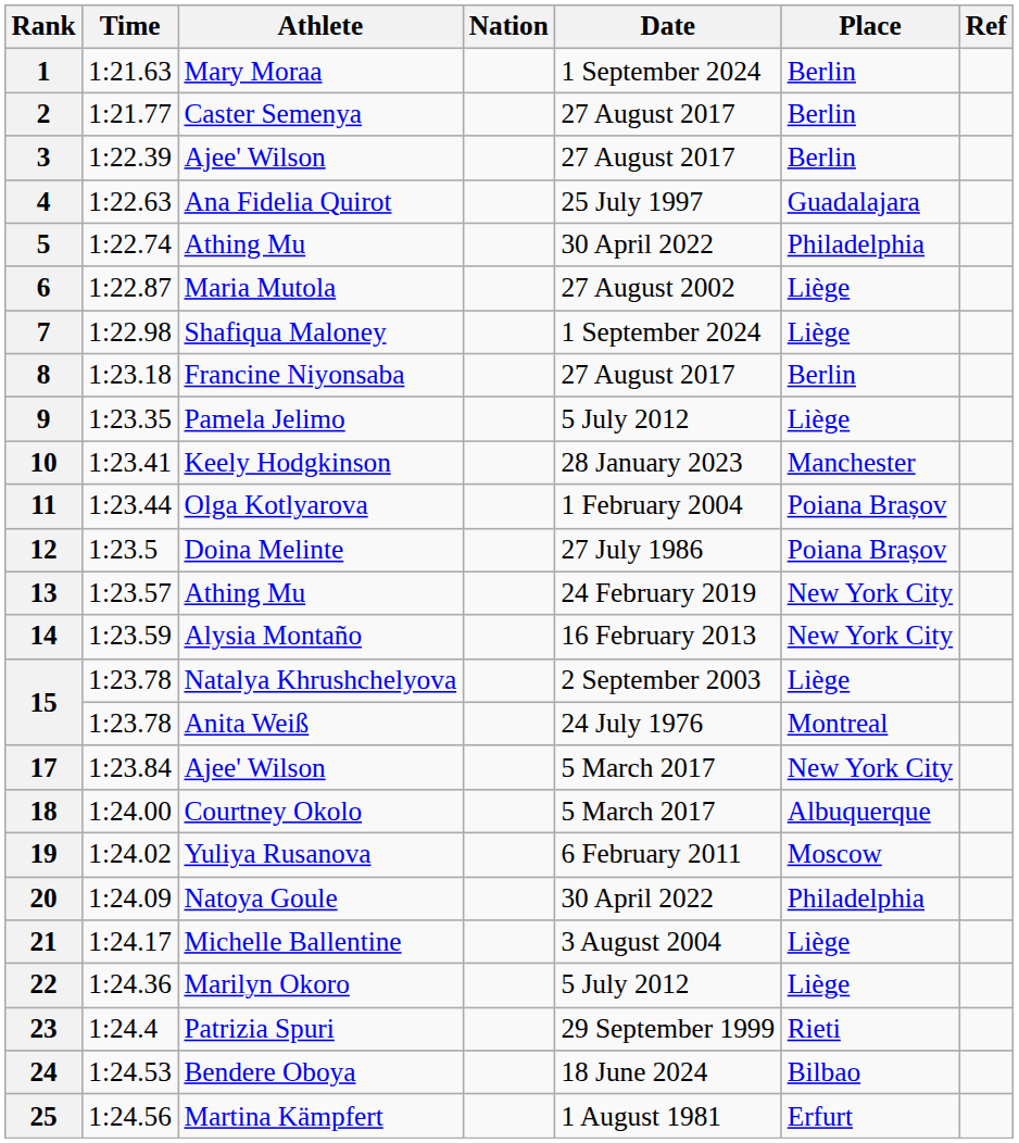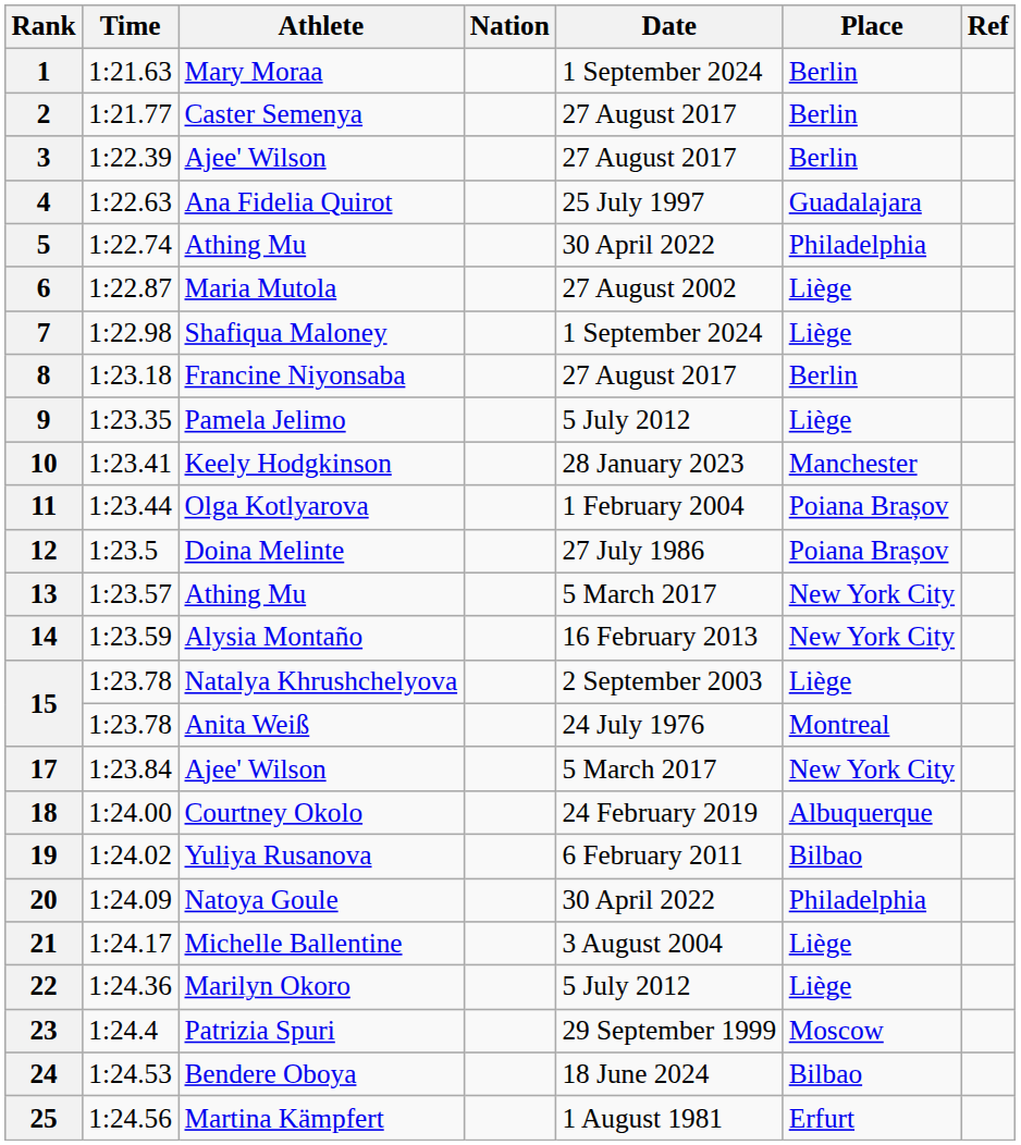 <table class="wikitable">
 <tr>
 <th>Rank</th>
 <th>Time</th>
 <th>Athlete</th>
 <th>Nation</th>
 <th>Date</th>
 <th>Place</th>
 <th>Ref</th>
 </tr>
 <tr>
 <th>1</th>
 <td>1:21.63</td>
 <td><a href='#'>Mary Moraa</a></td>
 <td></td>
 <td>1 September 2024</td>
 <td><a href='#'>Berlin</a></td>
 <td></td>
 </tr>
 <tr>
 <th>2</th>
 <td>1:21.77</td>
 <td><a href='#'>Caster Semenya</a></td>
 <td></td>
 <td>27 August 2017</td>
 <td><a href='#'>Berlin</a></td>
 <td></td>
 </tr>
 <tr>
 <th>3</th>
 <td>1:22.39</td>
 <td><a href='#'>Ajee' Wilson</a></td>
 <td></td>
 <td>27 August 2017</td>
 <td><a href='#'>Berlin</a></td>
 <td></td>
 </tr>
 <tr>
 <th>4</th>
 <td>1:22.63</td>
 <td><a href='#'>Ana Fidelia Quirot</a></td>
 <td></td>
 <td>25 July 1997</td>
 <td><a href='#'>Guadalajara</a></td>
 <td></td>
 </tr>
 <tr>
 <th>5</th>
 <td>1:22.74</td>
 <td><a href='#'>Athing Mu</a></td>
 <td></td>
 <td>30 April 2022</td>
 <td><a href='#'>Philadelphia</a></td>
 <td></td>
 </tr>
 <tr>
 <th>6</th>
 <td>1:22.87</td>
 <td><a href='#'>Maria Mutola</a></td>
 <td></td>
 <td>27 August 2002</td>
 <td><a href='#'>Liège</a></td>
 <td></td>
 </tr>
 <tr>
 <th>7</th>
 <td>1:22.98</td>
 <td><a href='#'>Shafiqua Maloney</a></td>
 <td></td>
 <td>1 September 2024</td>
 <td><a href='#'>Liège</a></td>
 <td></td>
 </tr>
 <tr>
 <th>8</th>
 <td>1:23.18</td>
 <td><a href='#'>Francine Niyonsaba</a></td>
 <td></td>
 <td>27 August 2017</td>
 <td><a href='#'>Berlin</a></td>
 <td></td>
 </tr>
 <tr>
 <th>9</th>
 <td>1:23.35</td>
 <td><a href='#'>Pamela Jelimo</a></td>
 <td></td>
 <td>5 July 2012</td>
 <td><a href='#'>Liège</a></td>
 <td></td>
 </tr>
 <tr>
 <th>10</th>
 <td>1:23.41 </td>
 <td><a href='#'>Keely Hodgkinson</a></td>
 <td></td>
 <td>28 January 2023</td>
 <td><a href='#'>Manchester</a></td>
 <td></td>
 </tr>
 <tr>
 <th>11</th>
 <td>1:23.44 </td>
 <td><a href='#'>Olga Kotlyarova</a></td>
 <td></td>
 <td>1 February 2004</td>
 <td><a href='#'>Poiana Brașov</a></td>
 <td></td>
 </tr>
 <tr>
 <th>12</th>
 <td>1:23.5  </td>
 <td><a href='#'>Doina Melinte</a></td>
 <td></td>
 <td>27 July 1986</td>
 <td><a href='#'>Poiana Brașov</a></td>
 <td></td>
 </tr>
 <tr>
 <th>13</th>
 <td>1:23.57 </td>
 <td><a href='#'>Athing Mu</a></td>
 <td></td>
-<td>24 February 2019</td>
+<td>5 March 2017</td>
 <td><a href='#'>New York City</a></td>
 <td></td>
 </tr>
 <tr>
 <th>14</th>
 <td>1:23.59 </td>
 <td><a href='#'>Alysia Montaño</a></td>
 <td></td>
 <td>16 February 2013</td>
 <td><a href='#'>New York City</a></td>
 <td></td>
 </tr>
 <tr>
 <th rowspan="2">15</th>
 <td>1:23.78</td>
 <td><a href='#'>Natalya Khrushchelyova</a></td>
 <td></td>
 <td>2 September 2003</td>
 <td><a href='#'>Liège</a></td>
 <td></td>
 </tr>
 <tr>
 <td>1:23.78</td>
 <td><a href='#'>Anita Weiß</a></td>
 <td></td>
 <td>24 July 1976</td>
 <td><a href='#'>Montreal</a></td>
 <td></td>
 </tr>
 <tr>
 <th>17</th>
 <td>1:23.84  </td>
 <td><a href='#'>Ajee' Wilson</a></td>
 <td></td>
 <td>5 March 2017</td>
 <td><a href='#'>New York City</a></td>
 <td></td>
 </tr>
 <tr>
 <th>18</th>
 <td>1:24.00  </td>
 <td><a href='#'>Courtney Okolo</a></td>
 <td></td>
-<td>5 March 2017</td>
+<td>24 February 2019</td>
 <td><a href='#'>Albuquerque</a></td>
 <td></td>
 </tr>
 <tr>
 <th>19</th>
 <td>1:24.02 </td>
 <td><a href='#'>Yuliya Rusanova</a></td>
 <td></td>
 <td>6 February 2011</td>
-<td><a href='#'>Moscow</a></td>
+<td><a href='#'>Bilbao</a></td>
 <td></td>
 </tr>
 <tr>
 <th>20</th>
 <td>1:24.09</td>
 <td><a href='#'>Natoya Goule</a></td>
 <td></td>
 <td>30 April 2022</td>
 <td><a href='#'>Philadelphia</a></td>
 <td></td>
 </tr>
 <tr>
 <th>21</th>
 <td>1:24.17</td>
 <td><a href='#'>Michelle Ballentine</a></td>
 <td></td>
 <td>3 August 2004</td>
 <td><a href='#'>Liège</a></td>
 <td></td>
 </tr>
 <tr>
 <th>22</th>
 <td>1:24.36</td>
 <td><a href='#'>Marilyn Okoro</a></td>
 <td></td>
 <td>5 July 2012</td>
 <td><a href='#'>Liège</a></td>
 <td></td>
 </tr>
 <tr>
 <th>23</th>
 <td>1:24.4 </td>
 <td><a href='#'>Patrizia Spuri</a></td>
 <td></td>
 <td>29 September 1999</td>
-<td><a href='#'>Rieti</a></td>
+<td><a href='#'>Moscow</a></td>
 <td></td>
 </tr>
 <tr>
 <th>24</th>
 <td>1:24.53</td>
 <td><a href='#'>Bendere Oboya</a></td>
 <td></td>
 <td>18 June 2024</td>
 <td><a href='#'>Bilbao</a></td>
 <td></td>
 </tr>
 <tr>
 <th>25</th>
 <td>1:24.56</td>
 <td><a href='#'>Martina Kämpfert</a></td>
 <td></td>
 <td>1 August 1981</td>
 <td><a href='#'>Erfurt</a></td>
 <td></td>
 </tr>
 </table>
